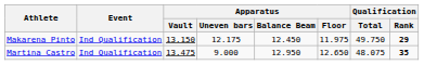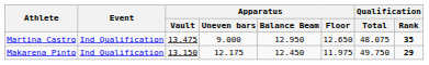 <table class="wikitable" style="font-size:90%">
 <tr>
 <th rowspan="2">Athlete</th>
 <th rowspan="2">Event</th>
 <th colspan = "4">Apparatus</th>
 <th colspan = "2">Qualification</th>
 </tr>
 <tr>
 <th>Vault</th>
 <th>Uneven bars</th>
 <th>Balance Beam</th>
 <th>Floor</th>
 <th>Total</th>
 <th>Rank</th>
 </tr>
 <tr>
+<td><a href='#'>Martina Castro</a></td>
+<td><a href='#'>Ind Qualification</a></td>
+<td align=center><u>13.475</u></td>
+<td align=center>9.000</td>
+<td align=center>12.950</td>
+<td align=center>12.650</td>
+<td align=center>48.075</td>
+<td align=center><strong>35</strong></td>
+</tr>
+<tr>
 <td><a href='#'>Makarena Pinto</a></td>
 <td><a href='#'>Ind Qualification</a></td>
 <td align=center><u>13.150</u></td>
 <td align=center>12.175</td>
 <td align=center>12.450</td>
 <td align=center>11.975</td>
 <td align=center>49.750</td>
 <td align=center><strong>29</strong></td>
 </tr>
-<tr>
-<td><a href='#'>Martina Castro</a></td>
-<td><a href='#'>Ind Qualification</a></td>
-<td align=center><u>13.475</u></td>
-<td align=center>9.000</td>
-<td align=center>12.950</td>
-<td align=center>12.650</td>
-<td align=center>48.075</td>
-<td align=center><strong>35</strong></td>
-</tr>
 </table>
